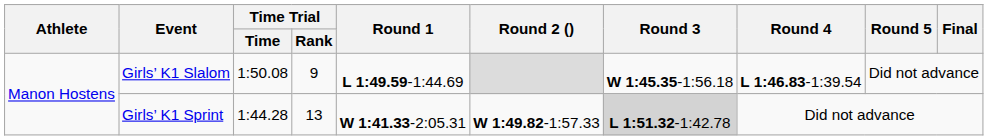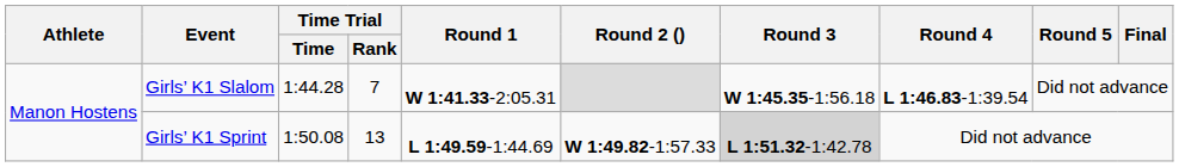 <table class="wikitable" border="1" style="font-size:90%">
 <tr>
 <th rowspan=2>Athlete</th>
 <th rowspan=2>Event</th>
 <th colspan=2>Time Trial</th>
 <th rowspan=2>Round 1</th>
 <th rowspan=2>Round 2 ()</th>
 <th rowspan=2>Round 3</th>
 <th rowspan=2>Round 4</th>
 <th rowspan=2>Round 5</th>
 <th rowspan=2>Final</th>
 </tr>
 <tr>
 <th>Time</th>
 <th>Rank</th>
 </tr>
 <tr>
 <td rowspan=2><a href='#'>Manon Hostens</a></td>
 <td><a href='#'>Girls’ K1 Slalom</a></td>
-<td align=center>1:50.08</td>
-<td align=center>9</td>
-<td align=center><br><strong>L</strong> <strong>1:49.59</strong>-1:44.69</td>
+<td align=center>1:44.28</td>
+<td align=center>7</td>
+<td align=center><br><strong>W</strong> <strong>1:41.33</strong>-2:05.31</td>
 <td bgcolor=#DCDCDC></td>
 <td align=center><br><strong>W</strong> <strong>1:45.35</strong>-1:56.18</td>
 <td align=center><br><strong>L</strong> <strong>1:46.83</strong>-1:39.54</td>
 <td align=center colspan=2>Did not advance</td>
 </tr>
 <tr>
 <td><a href='#'>Girls’ K1 Sprint</a></td>
-<td align=center>1:44.28</td>
+<td align=center>1:50.08</td>
 <td align=center>13</td>
-<td align=center><br><strong>W</strong> <strong>1:41.33</strong>-2:05.31</td>
+<td align=center><br><strong>L</strong> <strong>1:49.59</strong>-1:44.69</td>
 <td align=center><br><strong>W</strong> <strong>1:49.82</strong>-1:57.33</td>
 <td align=center style="background: lightgrey;"><br><strong>L</strong> <strong>1:51.32</strong>-1:42.78</td>
 <td align=center colspan=3>Did not advance</td>
 </tr>
 </table>
